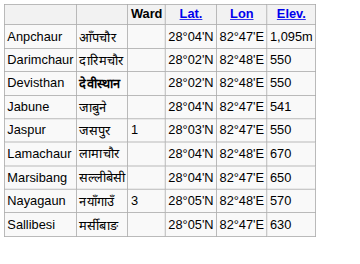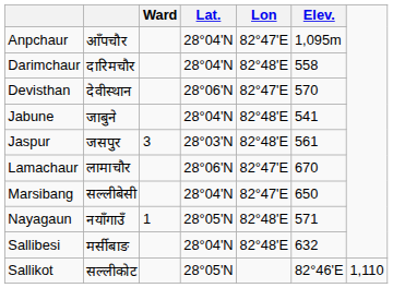 <table class="wikitable">
 <tr>
 <th></th>
 <th></th>
 <th>Ward</th>
 <th><a href='#'>Lat.</a></th>
 <th><a href='#'>Lon</a></th>
 <th><a href='#'>Elev.</a></th>
 </tr>
 <tr>
 <td>Anpchaur</td>
 <td>आँपचौर</td>
 <td></td>
 <td>28°04'N</td>
 <td>82°47'E</td>
 <td>1,095m</td>
 </tr>
 <tr>
 <td>Darimchaur</td>
 <td>दारिमचौर</td>
 <td></td>
-<td>28°02'N</td>
+<td>28°04'N</td>
 <td>82°48'E</td>
-<td> 550</td>
+<td> 558</td>
 </tr>
 <tr>
 <td>Devisthan</td>
-<td><strong>देवीस्थान</strong></td>
+<td>देवीस्थान</td>
 <td></td>
-<td>28°02'N</td>
-<td>82°48'E</td>
-<td> 550</td>
+<td>28°06'N</td>
+<td>82°47'E</td>
+<td> 570</td>
 </tr>
 <tr>
 <td>Jabune</td>
 <td>जाबुने</td>
 <td></td>
 <td>28°04'N</td>
-<td>82°47'E</td>
+<td>82°48'E</td>
 <td> 541</td>
 </tr>
 <tr>
 <td>Jaspur</td>
 <td>जसपुर</td>
-<td>1</td>
+<td>3</td>
 <td>28°03'N</td>
-<td>82°47'E</td>
-<td> 550</td>
+<td>82°48'E</td>
+<td> 561</td>
 </tr>
 <tr>
 <td>Lamachaur</td>
 <td>लामाचौर</td>
 <td></td>
-<td>28°04'N</td>
-<td>82°48'E</td>
+<td>28°06'N</td>
+<td>82°47'E</td>
 <td> 670</td>
 </tr>
 <tr>
 <td>Marsibang</td>
 <td>सल्लीबेसी</td>
 <td></td>
 <td>28°04'N</td>
 <td>82°47'E</td>
 <td> 650</td>
 </tr>
 <tr>
 <td>Nayagaun</td>
 <td>नयाँगाउँ</td>
-<td>3</td>
+<td>1</td>
 <td>28°05'N</td>
 <td>82°48'E</td>
-<td> 570</td>
+<td> 571</td>
 </tr>
 <tr>
 <td>Sallibesi</td>
 <td>मर्सीबाङ</td>
 <td></td>
+<td>28°04'N</td>
+<td>82°48'E</td>
+<td> 632</td>
+</tr>
+<tr>
+<td>Sallikot</td>
+<td>सल्लीकोट</td>
+<td></td>
 <td>28°05'N</td>
-<td>82°47'E</td>
-<td> 630</td>
+<td></td>
+<td>82°46'E</td>
+<td>1,110</td>
 </tr>
 </table>
